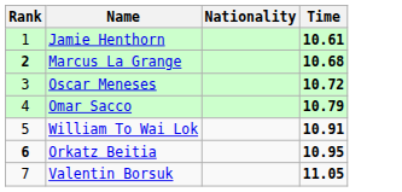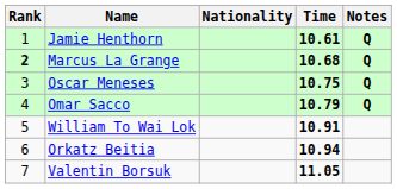 <table class="wikitable sortable" style="text-align:center">
 <tr>
 <th>Rank</th>
 <th>Name</th>
 <th>Nationality</th>
 <th>Time</th>
+<th>Notes</th>
 </tr>
 <tr bgcolor=ccffcc>
 <td>1</td>
 <td align=left><a href='#'>Jamie Henthorn</a></td>
 <td align=left></td>
 <td><strong>10.61</strong></td>
+<td><strong>Q</strong></td>
 </tr>
 <tr bgcolor=ccffcc>
 <td><strong>2</strong></td>
 <td align=left><a href='#'>Marcus La Grange</a></td>
 <td align=left></td>
 <td><strong>10.68</strong></td>
+<td><strong>Q</strong></td>
 </tr>
 <tr bgcolor=ccffcc>
 <td>3</td>
 <td align=left><a href='#'>Oscar Meneses</a></td>
 <td align=left></td>
-<td><strong>10.72</strong></td>
+<td><strong>10.75</strong></td>
+<td><strong>Q</strong></td>
 </tr>
 <tr bgcolor=ccffcc>
 <td>4</td>
 <td align=left><a href='#'>Omar Sacco</a></td>
 <td align=left></td>
 <td><strong>10.79</strong></td>
+<td><strong>Q</strong></td>
 </tr>
 <tr>
 <td>5</td>
 <td align=left><a href='#'>William To Wai Lok</a></td>
 <td align=left></td>
 <td><strong>10.91</strong></td>
+<td></td>
 </tr>
 <tr>
-<td><strong>6</strong></td>
+<td>6</td>
 <td align=left><a href='#'>Orkatz Beitia</a></td>
 <td align=left></td>
-<td><strong>10.95</strong></td>
+<td><strong>10.94</strong></td>
+<td></td>
 </tr>
 <tr>
 <td>7</td>
 <td align=left><a href='#'>Valentin Borsuk</a></td>
 <td align=left></td>
 <td><strong>11.05</strong></td>
+<td></td>
 </tr>
 </table>
